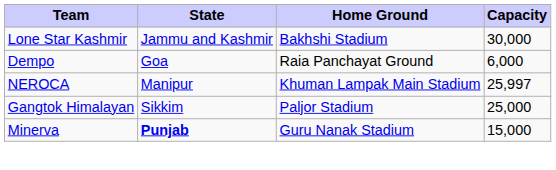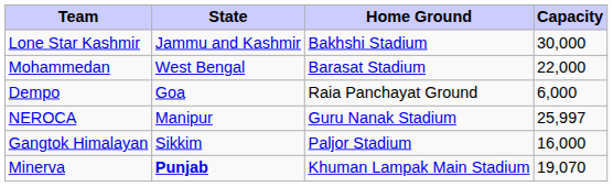 <table class="wikitable sortable" style="text-align: left;">
 <tr>
 <th style=background:#ccccff;>Team</th>
 <th style=background:#ccccff;>State</th>
 <th style=background:#ccccff;>Home Ground</th>
 <th style=background:#ccccff;>Capacity</th>
 </tr>
 <tr>
 <td><a href='#'>Lone Star Kashmir</a></td>
 <td><a href='#'>Jammu and Kashmir</a></td>
 <td><a href='#'>Bakhshi Stadium</a></td>
 <td>30,000</td>
 </tr>
 <tr>
+<td><a href='#'>Mohammedan</a></td>
+<td><a href='#'>West Bengal</a></td>
+<td><a href='#'>Barasat Stadium</a></td>
+<td>22,000</td>
+</tr>
+<tr>
 <td><a href='#'>Dempo</a></td>
 <td><a href='#'>Goa</a></td>
 <td>Raia Panchayat Ground</td>
 <td>6,000</td>
 </tr>
 <tr>
 <td><a href='#'>NEROCA</a></td>
 <td><a href='#'>Manipur</a></td>
-<td><a href='#'>Khuman Lampak Main Stadium</a></td>
+<td><a href='#'>Guru Nanak Stadium</a></td>
 <td>25,997</td>
 </tr>
 <tr>
 <td><a href='#'>Gangtok Himalayan</a></td>
 <td><a href='#'>Sikkim</a></td>
 <td><a href='#'>Paljor Stadium</a></td>
-<td>25,000</td>
+<td>16,000</td>
 </tr>
 <tr>
 <td><a href='#'>Minerva</a></td>
 <td><strong><a href='#'>Punjab</a></strong></td>
-<td><a href='#'>Guru Nanak Stadium</a></td>
-<td>15,000</td>
+<td><a href='#'>Khuman Lampak Main Stadium</a></td>
+<td>19,070</td>
 </tr>
 </table>
